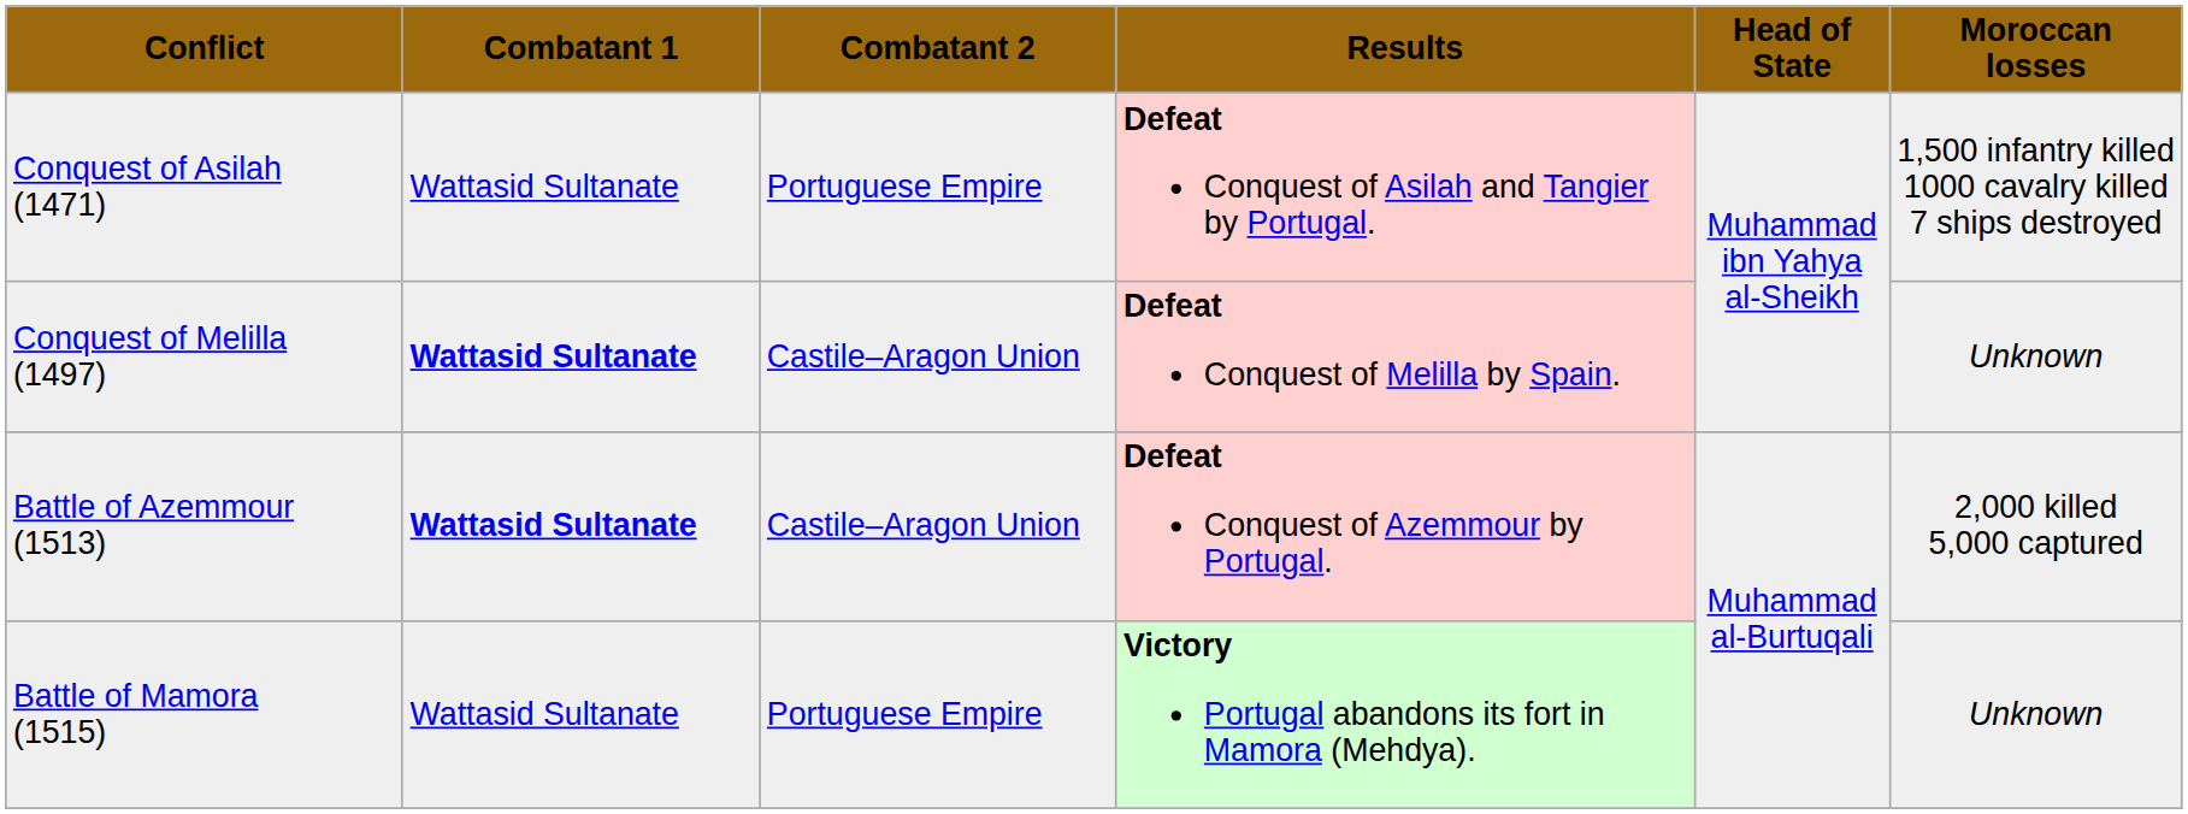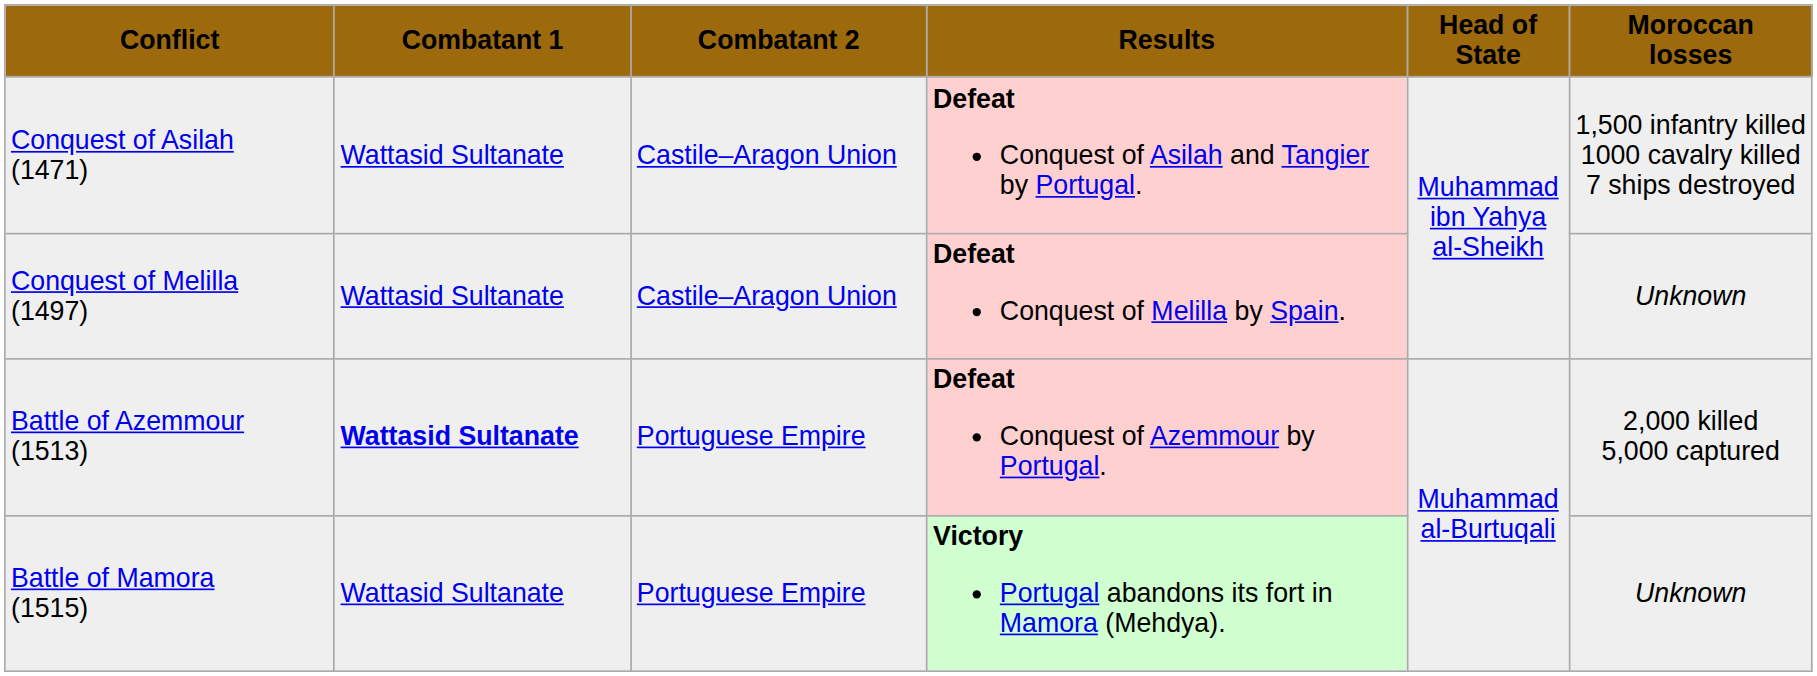 <table class="wikitable">
 <tr>
 <th style="background:#9D690D" width="190px"><span>Conflict</span></th>
 <th style="background:#9D690D" width="170px"><span>Combatant 1</span></th>
 <th style="background:#9D690D" width="170px"><span>Combatant 2</span></th>
 <th style="background:#9D690D" width="280px"><span>Results</span></th>
 <th style="background:#9D690D" width="90px"><span>Head of State</span></th>
 <th style="background:#9D690D"><span>Moroccan<br>losses</span></th>
 </tr>
 <tr>
 <td style="background:#efefef"><a href='#'>Conquest of Asilah</a><br>(1471)</td>
 <td style="background:#efefef"><a href='#'>Wattasid Sultanate</a></td>
-<td style="background:#efefef"> <a href='#'>Portuguese Empire</a></td>
+<td style="background:#efefef"> <a href='#'>Castile–Aragon Union</a></td>
 <td style="background:#FFD0D0"><strong>Defeat</strong><br><ul><li>Conquest of <a href='#'>Asilah</a> and <a href='#'>Tangier</a> by <a href='#'>Portugal</a>.</li></ul></td>
 <td rowspan="2" style="background:#efefef; text-align:center;"><a href='#'>Muhammad ibn Yahya al-Sheikh</a></td>
 <td style="background:#efefef; text-align:center;">1,500 infantry killed<br>1000 cavalry killed<br>7 ships destroyed</td>
 </tr>
 <tr>
 <td style="background:#efefef"><a href='#'>Conquest of Melilla</a><br>(1497)</td>
-<td style="background:#efefef"><strong><a href='#'>Wattasid Sultanate</a></strong></td>
+<td style="background:#efefef"><a href='#'>Wattasid Sultanate</a></td>
 <td style="background:#efefef"> <a href='#'>Castile–Aragon Union</a></td>
 <td style="background:#FFD0D0"><strong>Defeat</strong><br><ul><li>Conquest of <a href='#'>Melilla</a> by <a href='#'>Spain</a>.</li></ul></td>
 <td style="background:#efefef; text-align:center;"><em>Unknown</em></td>
 </tr>
 <tr>
 <td style="background:#efefef"><a href='#'>Battle of Azemmour</a><br>(1513)</td>
 <td style="background:#efefef"><strong><a href='#'>Wattasid Sultanate</a></strong></td>
-<td style="background:#efefef"> <a href='#'>Castile–Aragon Union</a></td>
+<td style="background:#efefef"> <a href='#'>Portuguese Empire</a></td>
 <td style="background:#FFD0D0"><strong>Defeat</strong><br><ul><li>Conquest of <a href='#'>Azemmour</a> by <a href='#'>Portugal</a>.</li></ul></td>
 <td rowspan="2" style="background:#efefef; text-align:center;"><a href='#'>Muhammad al-Burtuqali</a></td>
 <td style="background:#efefef; text-align:center;">2,000 killed<br>5,000 captured</td>
 </tr>
 <tr>
 <td style="background:#efefef"><a href='#'>Battle of Mamora</a><br>(1515)</td>
 <td style="background:#efefef"><a href='#'>Wattasid Sultanate</a></td>
 <td style="background:#efefef"> <a href='#'>Portuguese Empire</a></td>
 <td style="background:#D0FFD0"><strong>Victory</strong><br><ul><li><a href='#'>Portugal</a> abandons its fort in <a href='#'>Mamora</a> (Mehdya).</li></ul></td>
 <td style="background:#efefef; text-align:center;"><em>Unknown</em></td>
 </tr>
 </table>
